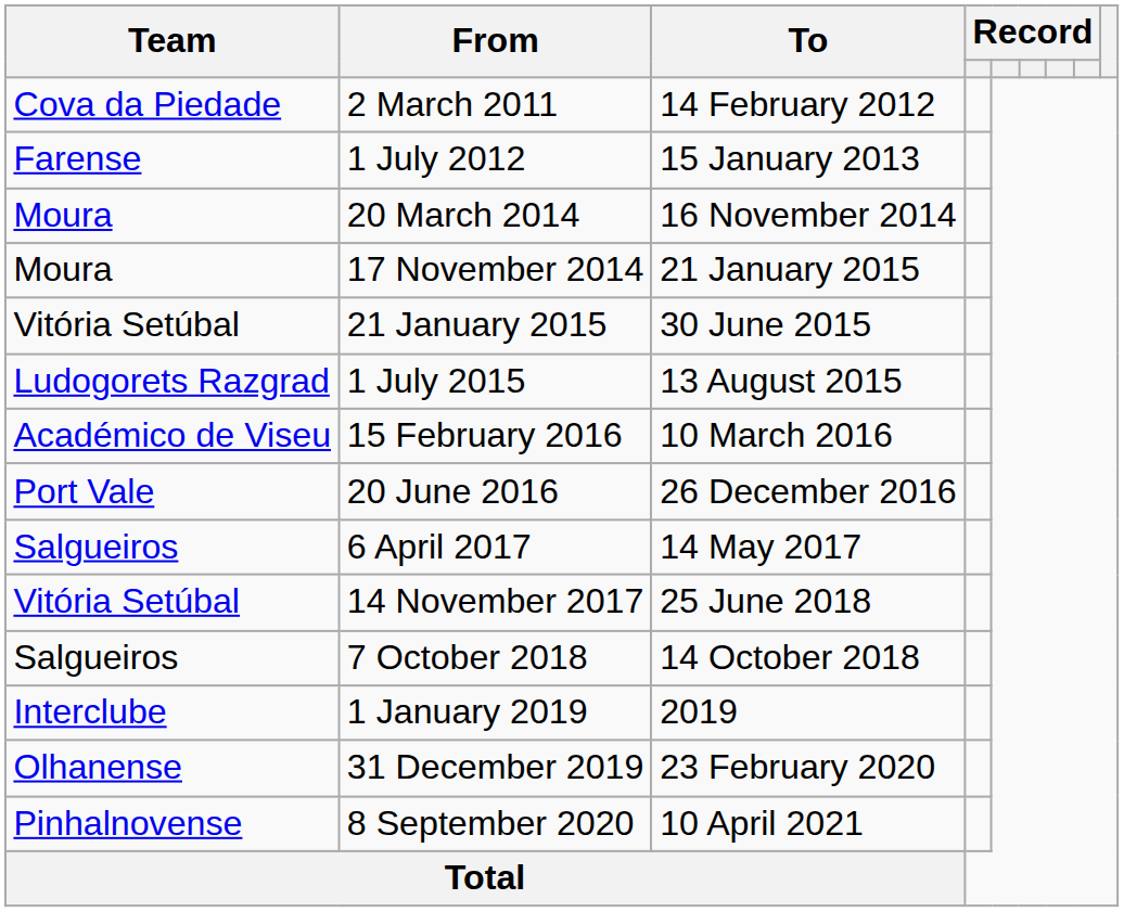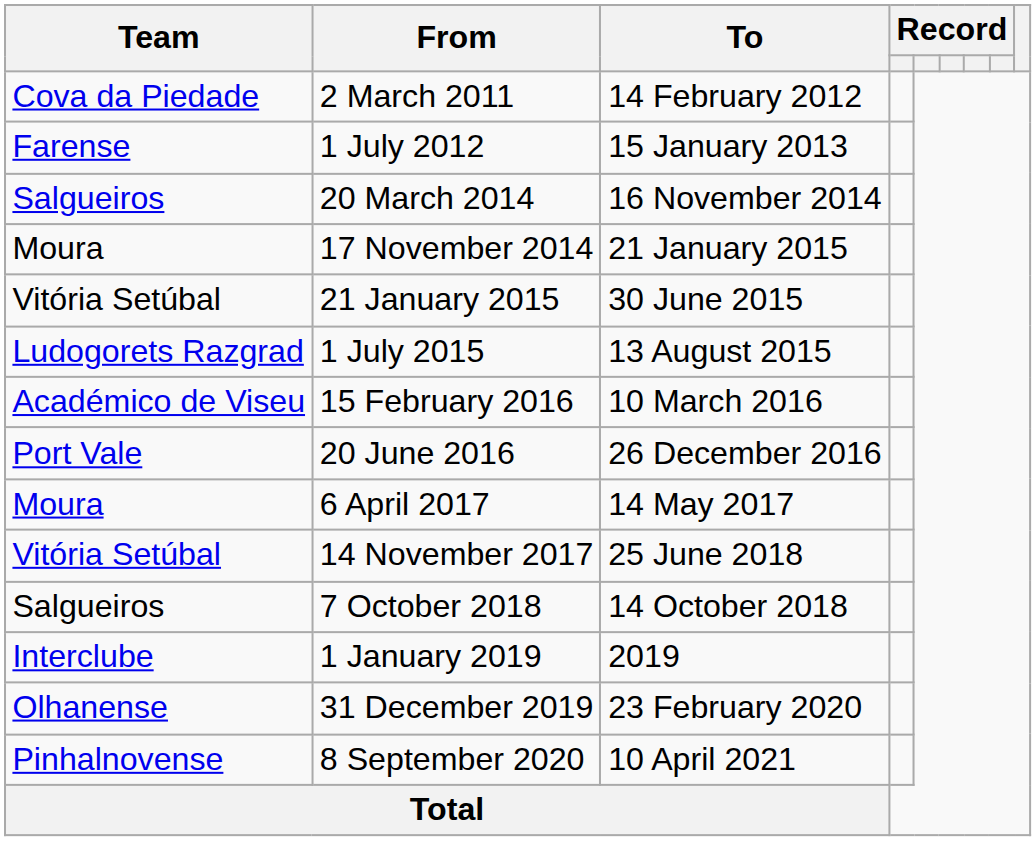 <table class=wikitable style="text-align: center">
 <tr>
 <th rowspan=2>Team</th>
 <th rowspan=2>From</th>
 <th rowspan=2>To</th>
 <th colspan=5>Record</th>
 <th rowspan=2></th>
 </tr>
 <tr>
 <th></th>
 <th></th>
 <th></th>
 <th></th>
 <th></th>
 </tr>
 <tr>
 <td align=left><a href='#'>Cova da Piedade</a></td>
 <td align=left>2 March 2011</td>
 <td align=left>14 February 2012<br></td>
 <td></td>
 </tr>
 <tr>
 <td align=left><a href='#'>Farense</a></td>
 <td align=left>1 July 2012</td>
 <td align=left>15 January 2013<br></td>
 <td></td>
 </tr>
 <tr>
-<td align=left><a href='#'>Moura</a></td>
+<td align=left><a href='#'>Salgueiros</a></td>
 <td align=left>20 March 2014</td>
 <td align=left>16 November 2014<br></td>
 <td></td>
 </tr>
 <tr>
 <td align=left>Moura</td>
 <td align=left>17 November 2014</td>
 <td align=left>21 January 2015<br></td>
 <td></td>
 </tr>
 <tr>
 <td align=left>Vitória Setúbal</td>
 <td align=left>21 January 2015</td>
 <td align=left>30 June 2015<br></td>
 <td></td>
 </tr>
 <tr>
 <td align=left><a href='#'>Ludogorets Razgrad</a></td>
 <td align=left>1 July 2015</td>
 <td align=left>13 August 2015<br></td>
 <td></td>
 </tr>
 <tr>
 <td align=left><a href='#'>Académico de Viseu</a></td>
 <td align=left>15 February 2016</td>
 <td align=left>10 March 2016<br></td>
 <td></td>
 </tr>
 <tr>
 <td align=left><a href='#'>Port Vale</a></td>
 <td align=left>20 June 2016</td>
 <td align=left>26 December 2016<br></td>
 <td></td>
 </tr>
 <tr>
-<td align=left><a href='#'>Salgueiros</a></td>
+<td align=left><a href='#'>Moura</a></td>
 <td align=left>6 April 2017</td>
 <td align=left>14 May 2017<br></td>
 <td></td>
 </tr>
 <tr>
 <td align=left><a href='#'>Vitória Setúbal</a></td>
 <td align=left>14 November 2017</td>
 <td align=left>25 June 2018<br></td>
 <td></td>
 </tr>
 <tr>
 <td align=left>Salgueiros</td>
 <td align=left>7 October 2018</td>
 <td align=left>14 October 2018<br></td>
 <td></td>
 </tr>
 <tr>
 <td align=left><a href='#'>Interclube</a></td>
 <td align=left>1 January 2019</td>
 <td align=left>2019<br></td>
 <td></td>
 </tr>
 <tr>
 <td align=left><a href='#'>Olhanense</a></td>
 <td align=left>31 December 2019</td>
 <td align=left>23 February 2020<br></td>
 <td></td>
 </tr>
 <tr>
 <td align=left><a href='#'>Pinhalnovense</a></td>
 <td align=left>8 September 2020</td>
 <td align=left>10 April 2021<br></td>
 <td></td>
 </tr>
 <tr>
 <th colspan=3>Total<br></th>
 </tr>
 </table>
